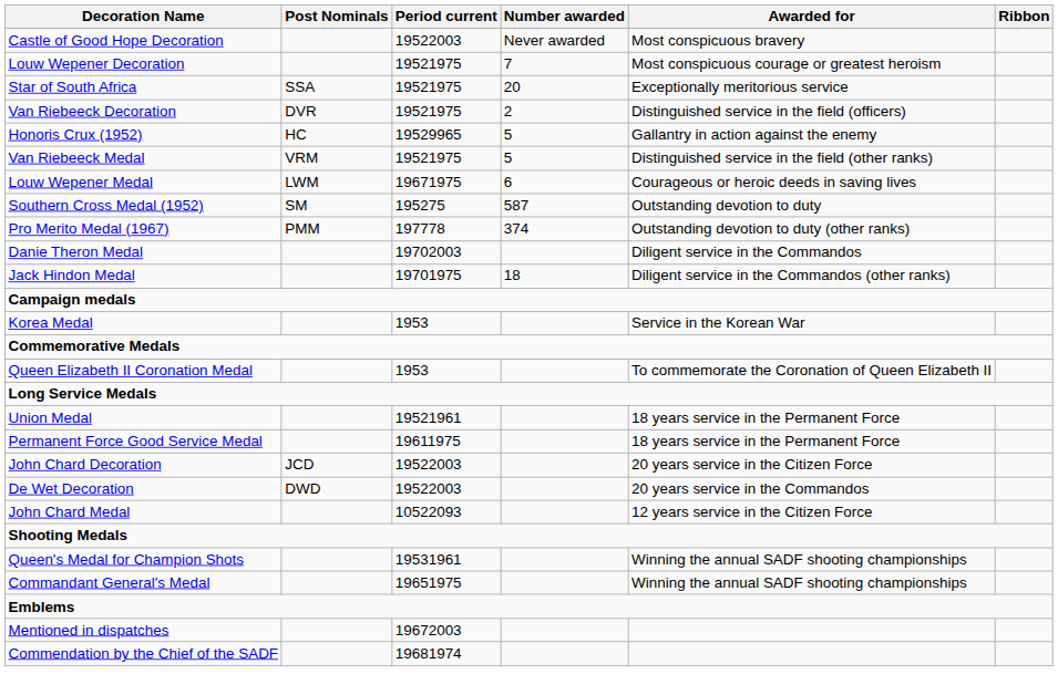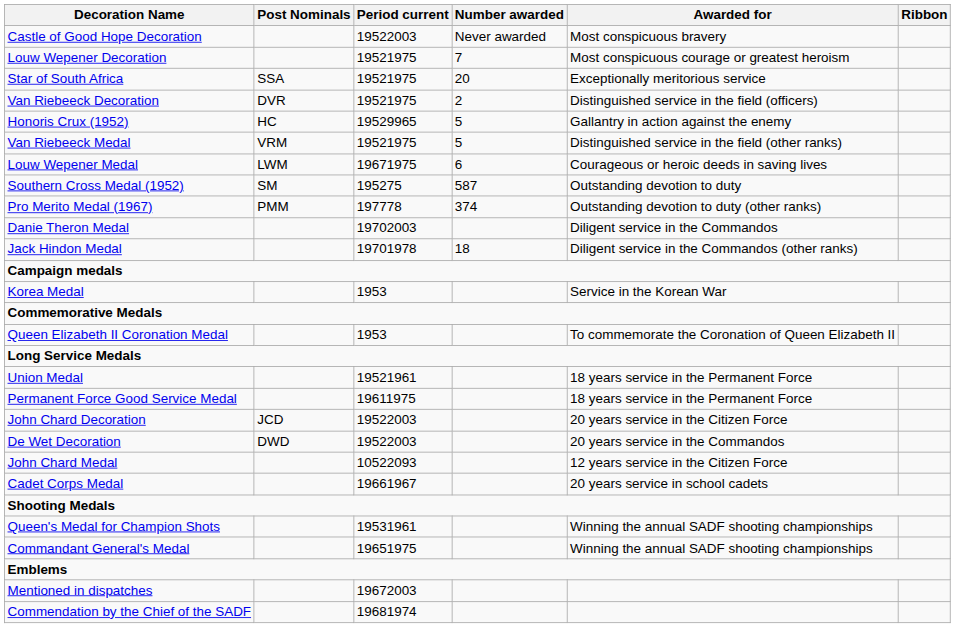 <table class="wikitable col6center">
 <tr>
 <th>Decoration Name</th>
 <th>Post Nominals</th>
 <th>Period current</th>
 <th>Number awarded</th>
 <th>Awarded for</th>
 <th>Ribbon</th>
 </tr>
 <tr>
 <td><a href='#'>Castle of Good Hope Decoration</a></td>
 <td></td>
 <td>19522003</td>
 <td>Never awarded</td>
 <td>Most conspicuous bravery</td>
 <td></td>
 </tr>
 <tr>
 <td><a href='#'>Louw Wepener Decoration</a></td>
 <td></td>
 <td>19521975</td>
 <td>7</td>
 <td>Most conspicuous courage or greatest heroism</td>
 <td></td>
 </tr>
 <tr>
 <td><a href='#'>Star of South Africa</a></td>
 <td>SSA</td>
 <td>19521975</td>
 <td>20</td>
 <td>Exceptionally meritorious service</td>
 <td></td>
 </tr>
 <tr>
 <td><a href='#'>Van Riebeeck Decoration</a></td>
 <td>DVR</td>
 <td>19521975</td>
 <td>2</td>
 <td>Distinguished service in the field (officers)</td>
 <td></td>
 </tr>
 <tr>
 <td><a href='#'>Honoris Crux (1952)</a></td>
 <td>HC</td>
 <td>19529965</td>
 <td>5</td>
 <td>Gallantry in action against the enemy</td>
 <td></td>
 </tr>
 <tr>
 <td><a href='#'>Van Riebeeck Medal</a></td>
 <td>VRM</td>
 <td>19521975</td>
 <td>5</td>
 <td>Distinguished service in the field (other ranks)</td>
 <td></td>
 </tr>
 <tr>
 <td><a href='#'>Louw Wepener Medal</a></td>
 <td>LWM</td>
 <td>19671975</td>
 <td>6</td>
 <td>Courageous or heroic deeds in saving lives</td>
 <td></td>
 </tr>
 <tr>
 <td><a href='#'>Southern Cross Medal (1952)</a></td>
 <td>SM</td>
 <td>195275</td>
 <td>587</td>
 <td>Outstanding devotion to duty</td>
 <td></td>
 </tr>
 <tr>
 <td><a href='#'>Pro Merito Medal (1967)</a></td>
 <td>PMM</td>
 <td>197778</td>
 <td>374</td>
 <td>Outstanding devotion to duty (other ranks)</td>
 <td></td>
 </tr>
 <tr>
 <td><a href='#'>Danie Theron Medal</a></td>
 <td></td>
 <td>19702003</td>
 <td></td>
 <td>Diligent service in the Commandos</td>
 <td></td>
 </tr>
 <tr>
 <td><a href='#'>Jack Hindon Medal</a></td>
 <td></td>
-<td>19701975</td>
+<td>19701978</td>
 <td>18</td>
 <td>Diligent service in the Commandos (other ranks)</td>
 <td></td>
 </tr>
 <tr>
 <td colspan="6"><strong>Campaign medals</strong></td>
 </tr>
 <tr>
 <td><a href='#'>Korea Medal</a></td>
 <td></td>
 <td>1953</td>
 <td></td>
 <td>Service in the Korean War</td>
 <td></td>
 </tr>
 <tr>
 <td colspan="6"><strong>Commemorative Medals</strong></td>
 </tr>
 <tr>
 <td><a href='#'>Queen Elizabeth II Coronation Medal</a></td>
 <td></td>
 <td>1953</td>
 <td></td>
 <td>To commemorate the Coronation of Queen Elizabeth II</td>
 <td></td>
 </tr>
 <tr>
 <td colspan="6"><strong>Long Service Medals</strong></td>
 </tr>
 <tr>
 <td><a href='#'>Union Medal</a></td>
 <td></td>
 <td>19521961</td>
 <td></td>
 <td>18 years service in the Permanent Force</td>
 <td></td>
 </tr>
 <tr>
 <td><a href='#'>Permanent Force Good Service Medal</a></td>
 <td></td>
 <td>19611975</td>
 <td></td>
 <td>18 years service in the Permanent Force</td>
 <td></td>
 </tr>
 <tr>
 <td><a href='#'>John Chard Decoration</a></td>
 <td>JCD</td>
 <td>19522003</td>
 <td></td>
 <td>20 years service in the Citizen Force</td>
 <td></td>
 </tr>
 <tr>
 <td><a href='#'>De Wet Decoration</a></td>
 <td>DWD</td>
 <td>19522003</td>
 <td></td>
 <td>20 years service in the Commandos</td>
 <td></td>
 </tr>
 <tr>
 <td><a href='#'>John Chard Medal</a></td>
 <td></td>
 <td>10522093</td>
 <td></td>
 <td>12 years service in the Citizen Force</td>
 <td></td>
 </tr>
 <tr>
+<td><a href='#'>Cadet Corps Medal</a></td>
+<td></td>
+<td>19661967</td>
+<td></td>
+<td>20 years service in school cadets</td>
+<td></td>
+</tr>
+<tr>
 <td colspan="6"><strong>Shooting Medals</strong></td>
 </tr>
 <tr>
 <td><a href='#'>Queen's Medal for Champion Shots</a></td>
 <td></td>
 <td>19531961</td>
 <td></td>
 <td>Winning the annual SADF shooting championships</td>
 <td></td>
 </tr>
 <tr>
 <td><a href='#'>Commandant General's Medal</a></td>
 <td></td>
 <td>19651975</td>
 <td></td>
 <td>Winning the annual SADF shooting championships</td>
 <td></td>
 </tr>
 <tr>
 <td colspan="6"><strong>Emblems</strong></td>
 </tr>
 <tr>
 <td><a href='#'>Mentioned in dispatches</a></td>
 <td></td>
 <td>19672003</td>
 <td></td>
 <td></td>
 <td></td>
 </tr>
 <tr>
 <td><a href='#'>Commendation by the Chief of the SADF</a></td>
 <td></td>
 <td>19681974</td>
 <td></td>
 <td></td>
 <td></td>
 </tr>
 </table>
